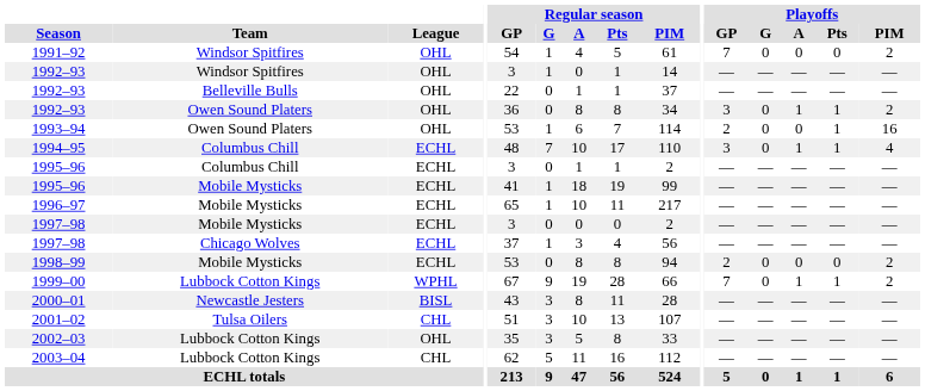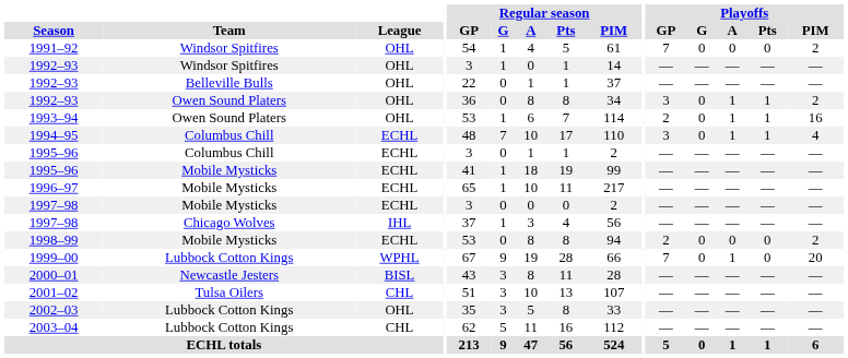 <table border="0" cellpadding="1" cellspacing="0" style="text-align:center; width:60em">
 <tr bgcolor="#e0e0e0">
 <th colspan="3" bgcolor="#ffffff"></th>
 <th rowspan="99" bgcolor="#ffffff"></th>
 <th colspan="5"><a href='#'>Regular season</a></th>
 <th rowspan="99" bgcolor="#ffffff"></th>
 <th colspan="5"><a href='#'>Playoffs</a></th>
 </tr>
 <tr bgcolor="#e0e0e0">
 <th><a href='#'>Season</a></th>
 <th>Team</th>
 <th>League</th>
 <th>GP</th>
 <th><a href='#'>G</a></th>
 <th><a href='#'>A</a></th>
 <th><a href='#'>Pts</a></th>
 <th><a href='#'>PIM</a></th>
 <th>GP</th>
 <th>G</th>
 <th>A</th>
 <th>Pts</th>
 <th>PIM</th>
 </tr>
 <tr>
 <td><a href='#'>1991–92</a></td>
 <td><a href='#'>Windsor Spitfires</a></td>
 <td><a href='#'>OHL</a></td>
 <td>54</td>
 <td>1</td>
 <td>4</td>
 <td>5</td>
 <td>61</td>
 <td>7</td>
 <td>0</td>
 <td>0</td>
 <td>0</td>
 <td>2</td>
 </tr>
 <tr bgcolor="#f0f0f0">
 <td><a href='#'>1992–93</a></td>
 <td>Windsor Spitfires</td>
 <td>OHL</td>
 <td>3</td>
 <td>1</td>
 <td>0</td>
 <td>1</td>
 <td>14</td>
 <td>—</td>
 <td>—</td>
 <td>—</td>
 <td>—</td>
 <td>—</td>
 </tr>
 <tr>
 <td><a href='#'>1992–93</a></td>
 <td><a href='#'>Belleville Bulls</a></td>
 <td>OHL</td>
 <td>22</td>
 <td>0</td>
 <td>1</td>
 <td>1</td>
 <td>37</td>
 <td>—</td>
 <td>—</td>
 <td>—</td>
 <td>—</td>
 <td>—</td>
 </tr>
 <tr bgcolor="#f0f0f0">
 <td><a href='#'>1992–93</a></td>
 <td><a href='#'>Owen Sound Platers</a></td>
 <td>OHL</td>
 <td>36</td>
 <td>0</td>
 <td>8</td>
 <td>8</td>
 <td>34</td>
 <td>3</td>
 <td>0</td>
 <td>1</td>
 <td>1</td>
 <td>2</td>
 </tr>
 <tr>
 <td><a href='#'>1993–94</a></td>
 <td>Owen Sound Platers</td>
 <td>OHL</td>
 <td>53</td>
 <td>1</td>
 <td>6</td>
 <td>7</td>
 <td>114</td>
 <td>2</td>
 <td>0</td>
-<td>0</td>
+<td>1</td>
 <td>1</td>
 <td>16</td>
 </tr>
 <tr bgcolor="#f0f0f0">
 <td><a href='#'>1994–95</a></td>
 <td><a href='#'>Columbus Chill</a></td>
 <td><a href='#'>ECHL</a></td>
 <td>48</td>
 <td>7</td>
 <td>10</td>
 <td>17</td>
 <td>110</td>
 <td>3</td>
 <td>0</td>
 <td>1</td>
 <td>1</td>
 <td>4</td>
 </tr>
 <tr>
 <td><a href='#'>1995–96</a></td>
 <td>Columbus Chill</td>
 <td>ECHL</td>
 <td>3</td>
 <td>0</td>
 <td>1</td>
 <td>1</td>
 <td>2</td>
 <td>—</td>
 <td>—</td>
 <td>—</td>
 <td>—</td>
 <td>—</td>
 </tr>
 <tr bgcolor="#f0f0f0">
 <td><a href='#'>1995–96</a></td>
 <td><a href='#'>Mobile Mysticks</a></td>
 <td>ECHL</td>
 <td>41</td>
 <td>1</td>
 <td>18</td>
 <td>19</td>
 <td>99</td>
 <td>—</td>
 <td>—</td>
 <td>—</td>
 <td>—</td>
 <td>—</td>
 </tr>
 <tr>
 <td><a href='#'>1996–97</a></td>
 <td>Mobile Mysticks</td>
 <td>ECHL</td>
 <td>65</td>
 <td>1</td>
 <td>10</td>
 <td>11</td>
 <td>217</td>
 <td>—</td>
 <td>—</td>
 <td>—</td>
 <td>—</td>
 <td>—</td>
 </tr>
 <tr bgcolor="#f0f0f0">
 <td><a href='#'>1997–98</a></td>
 <td>Mobile Mysticks</td>
 <td>ECHL</td>
 <td>3</td>
 <td>0</td>
 <td>0</td>
 <td>0</td>
 <td>2</td>
 <td>—</td>
 <td>—</td>
 <td>—</td>
 <td>—</td>
 <td>—</td>
 </tr>
 <tr>
 <td><a href='#'>1997–98</a></td>
 <td><a href='#'>Chicago Wolves</a></td>
-<td><a href='#'>ECHL</a></td>
+<td><a href='#'>IHL</a></td>
 <td>37</td>
 <td>1</td>
 <td>3</td>
 <td>4</td>
 <td>56</td>
 <td>—</td>
 <td>—</td>
 <td>—</td>
 <td>—</td>
 <td>—</td>
 </tr>
 <tr bgcolor="#f0f0f0">
 <td><a href='#'>1998–99</a></td>
 <td>Mobile Mysticks</td>
 <td>ECHL</td>
 <td>53</td>
 <td>0</td>
 <td>8</td>
 <td>8</td>
 <td>94</td>
 <td>2</td>
 <td>0</td>
 <td>0</td>
 <td>0</td>
 <td>2</td>
 </tr>
 <tr>
 <td><a href='#'>1999–00</a></td>
 <td><a href='#'>Lubbock Cotton Kings</a></td>
 <td><a href='#'>WPHL</a></td>
 <td>67</td>
 <td>9</td>
 <td>19</td>
 <td>28</td>
 <td>66</td>
 <td>7</td>
 <td>0</td>
 <td>1</td>
-<td>1</td>
-<td>2</td>
+<td>0</td>
+<td>20</td>
 </tr>
 <tr bgcolor="#f0f0f0">
 <td><a href='#'>2000–01</a></td>
 <td><a href='#'>Newcastle Jesters</a></td>
 <td><a href='#'>BISL</a></td>
 <td>43</td>
 <td>3</td>
 <td>8</td>
 <td>11</td>
 <td>28</td>
 <td>—</td>
 <td>—</td>
 <td>—</td>
 <td>—</td>
 <td>—</td>
 </tr>
 <tr>
 <td><a href='#'>2001–02</a></td>
 <td><a href='#'>Tulsa Oilers</a></td>
 <td><a href='#'>CHL</a></td>
 <td>51</td>
 <td>3</td>
 <td>10</td>
 <td>13</td>
 <td>107</td>
 <td>—</td>
 <td>—</td>
 <td>—</td>
 <td>—</td>
 <td>—</td>
 </tr>
 <tr bgcolor="#f0f0f0">
 <td><a href='#'>2002–03</a></td>
 <td>Lubbock Cotton Kings</td>
 <td>OHL</td>
 <td>35</td>
 <td>3</td>
 <td>5</td>
 <td>8</td>
 <td>33</td>
 <td>—</td>
 <td>—</td>
 <td>—</td>
 <td>—</td>
 <td>—</td>
 </tr>
 <tr>
 <td><a href='#'>2003–04</a></td>
 <td>Lubbock Cotton Kings</td>
 <td>CHL</td>
 <td>62</td>
 <td>5</td>
 <td>11</td>
 <td>16</td>
 <td>112</td>
 <td>—</td>
 <td>—</td>
 <td>—</td>
 <td>—</td>
 <td>—</td>
 </tr>
 <tr>
 </tr>
 <tr ALIGN="center" bgcolor="#e0e0e0">
 <th colspan="3">ECHL totals</th>
 <th ALIGN="center">213</th>
 <th ALIGN="center">9</th>
 <th ALIGN="center">47</th>
 <th ALIGN="center">56</th>
 <th ALIGN="center">524</th>
 <th ALIGN="center">5</th>
 <th ALIGN="center">0</th>
 <th ALIGN="center">1</th>
 <th ALIGN="center">1</th>
 <th ALIGN="center">6</th>
 </tr>
 </table>
